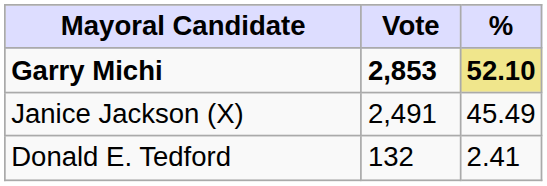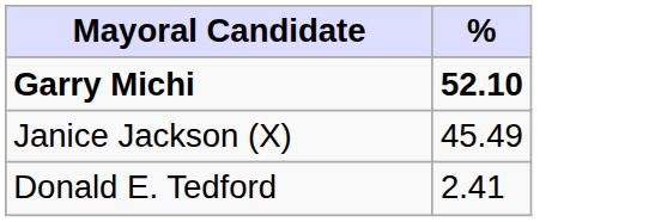 <table class="wikitable">
 <tr>
 <th style="background:#ddf; width:200px;">Mayoral Candidate</th>
-<th style="background:#ddf; width:50px;">Vote</th>
 <th style="background:#ddf; width:30px;">%</th>
 </tr>
 <tr>
 <td><strong>Garry Michi</strong></td>
-<td><strong>2,853</strong></td>
-<td style="background: khaki;"><strong>52.10</strong></td>
+<td><strong>52.10</strong></td>
 </tr>
 <tr>
 <td>Janice Jackson (X)</td>
-<td>2,491</td>
 <td>45.49</td>
 </tr>
 <tr>
 <td>Donald E. Tedford</td>
-<td>132</td>
 <td>2.41</td>
 </tr>
 </table>
